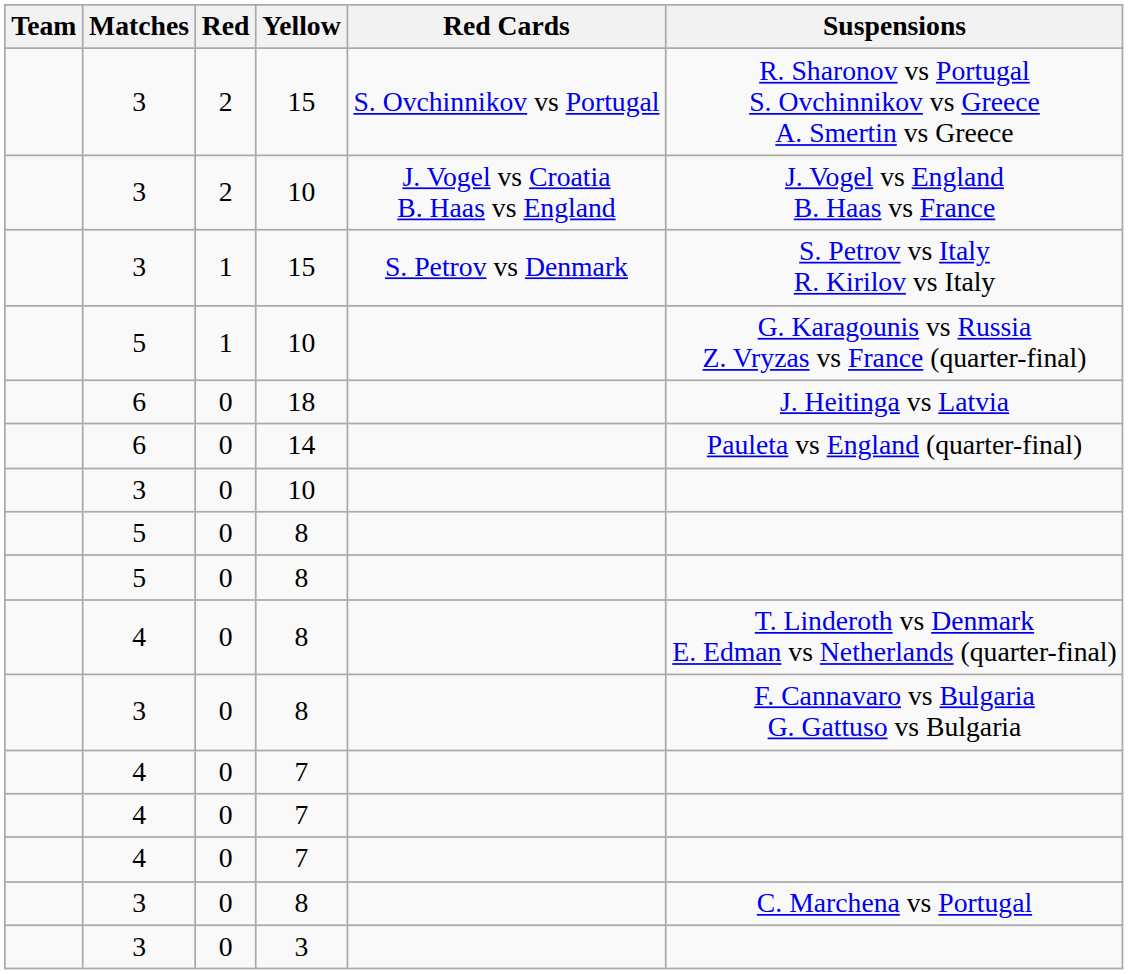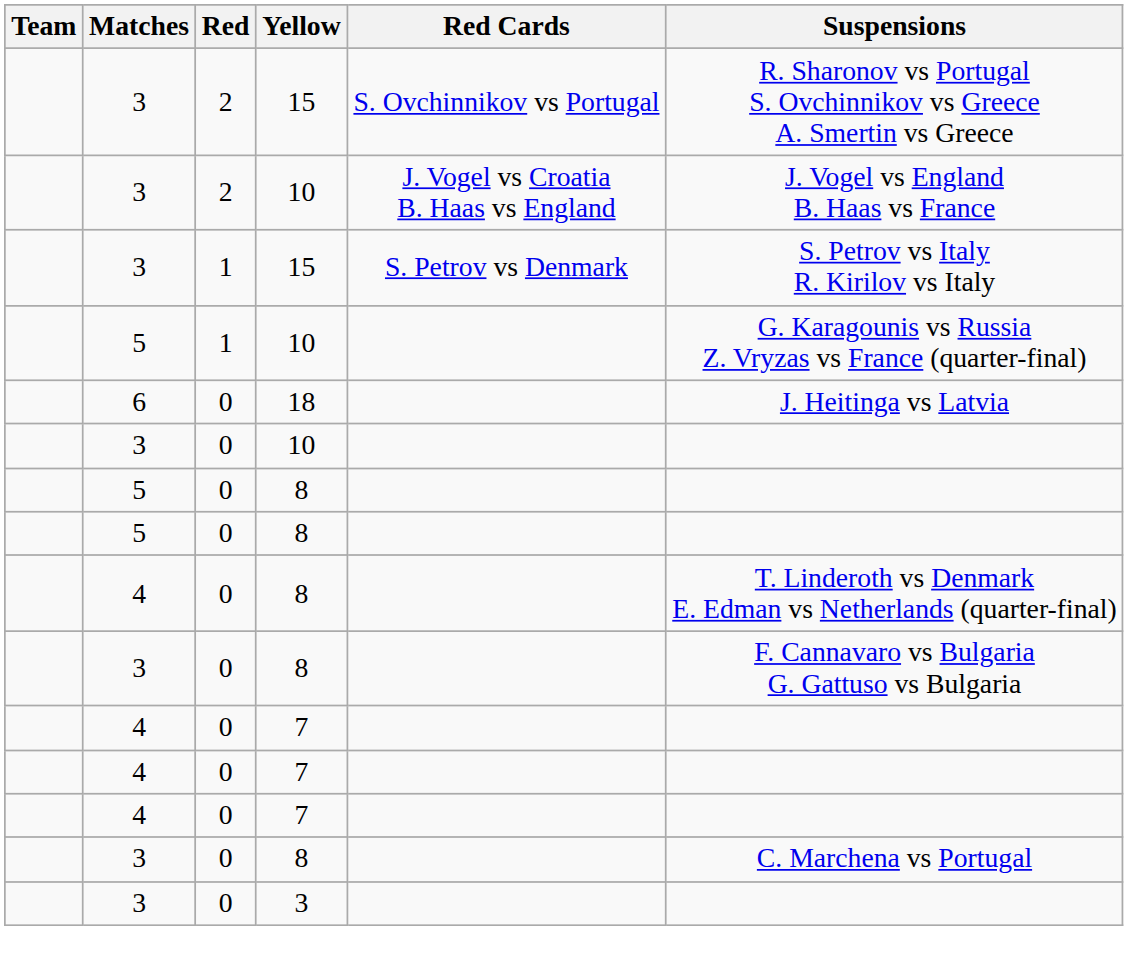 <table class="wikitable" style="text-align:center;">
 <tr>
 <th>Team</th>
 <th>Matches</th>
 <th> Red</th>
 <th> Yellow</th>
 <th>Red Cards</th>
 <th>Suspensions</th>
 </tr>
 <tr>
 <td align="left"></td>
 <td>3</td>
 <td>2</td>
 <td>15</td>
 <td><a href='#'>S. Ovchinnikov</a> vs <a href='#'>Portugal</a></td>
 <td><a href='#'>R. Sharonov</a> vs <a href='#'>Portugal</a><br><a href='#'>S. Ovchinnikov</a> vs <a href='#'>Greece</a><br><a href='#'>A. Smertin</a> vs Greece</td>
 </tr>
 <tr>
 <td align="left"></td>
 <td>3</td>
 <td>2</td>
 <td>10</td>
 <td><a href='#'>J. Vogel</a> vs <a href='#'>Croatia</a><br><a href='#'>B. Haas</a> vs <a href='#'>England</a></td>
 <td><a href='#'>J. Vogel</a> vs <a href='#'>England</a><br><a href='#'>B. Haas</a> vs <a href='#'>France</a></td>
 </tr>
 <tr>
 <td align="left"></td>
 <td>3</td>
 <td>1</td>
 <td>15</td>
 <td><a href='#'>S. Petrov</a> vs <a href='#'>Denmark</a></td>
 <td><a href='#'>S. Petrov</a> vs <a href='#'>Italy</a><br><a href='#'>R. Kirilov</a> vs Italy</td>
 </tr>
 <tr>
 <td align="left"></td>
 <td>5</td>
 <td>1</td>
 <td>10</td>
 <td></td>
 <td><a href='#'>G. Karagounis</a> vs <a href='#'>Russia</a><br><a href='#'>Z. Vryzas</a> vs <a href='#'>France</a> (quarter-final)</td>
 </tr>
 <tr>
 <td align="left"></td>
 <td>6</td>
 <td>0</td>
 <td>18</td>
 <td></td>
 <td><a href='#'>J. Heitinga</a> vs <a href='#'>Latvia</a></td>
-</tr>
-<tr>
-<td align="left"></td>
-<td>6</td>
-<td>0</td>
-<td>14</td>
-<td></td>
-<td><a href='#'>Pauleta</a> vs <a href='#'>England</a> (quarter-final)</td>
 </tr>
 <tr>
 <td align="left"></td>
 <td>3</td>
 <td>0</td>
 <td>10</td>
 <td></td>
 <td></td>
 </tr>
 <tr>
 <td align="left"></td>
 <td>5</td>
 <td>0</td>
 <td>8</td>
 <td></td>
 <td></td>
 </tr>
 <tr>
 <td align="left"></td>
 <td>5</td>
 <td>0</td>
 <td>8</td>
 <td></td>
 <td></td>
 </tr>
 <tr>
 <td align="left"></td>
 <td>4</td>
 <td>0</td>
 <td>8</td>
 <td></td>
 <td><a href='#'>T. Linderoth</a> vs <a href='#'>Denmark</a><br><a href='#'>E. Edman</a> vs <a href='#'>Netherlands</a> (quarter-final)</td>
 </tr>
 <tr>
 <td align="left"></td>
 <td>3</td>
 <td>0</td>
 <td>8</td>
 <td></td>
 <td><a href='#'>F. Cannavaro</a> vs <a href='#'>Bulgaria</a><br><a href='#'>G. Gattuso</a> vs Bulgaria</td>
 </tr>
 <tr>
 <td align="left"></td>
 <td>4</td>
 <td>0</td>
 <td>7</td>
 <td></td>
 <td></td>
 </tr>
 <tr>
 <td align="left"></td>
 <td>4</td>
 <td>0</td>
 <td>7</td>
 <td></td>
 <td></td>
 </tr>
 <tr>
 <td align="left"></td>
 <td>4</td>
 <td>0</td>
 <td>7</td>
 <td></td>
 <td></td>
 </tr>
 <tr>
 <td align="left"></td>
 <td>3</td>
 <td>0</td>
 <td>8</td>
 <td></td>
 <td><a href='#'>C. Marchena</a> vs <a href='#'>Portugal</a></td>
 </tr>
 <tr>
 <td align="left"></td>
 <td>3</td>
 <td>0</td>
 <td>3</td>
 <td></td>
 <td></td>
 </tr>
 </table>
